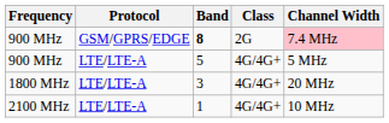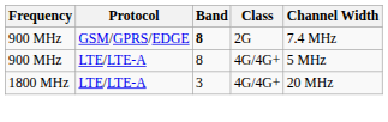 <table class="wikitable">
 <tr>
 <th>Frequency</th>
 <th>Protocol</th>
 <th>Band</th>
 <th>Class</th>
 <th>Channel Width</th>
 </tr>
 <tr>
 <td>900 MHz</td>
 <td><a href='#'>GSM</a>/<a href='#'>GPRS</a>/<a href='#'>EDGE</a></td>
 <td><strong>8</strong></td>
 <td>2G</td>
-<td style="background: pink;">7.4 MHz</td>
+<td>7.4 MHz</td>
 </tr>
 <tr>
 <td>900 MHz</td>
 <td><a href='#'>LTE</a>/<a href='#'>LTE-A</a></td>
-<td>5</td>
+<td>8</td>
 <td>4G/4G+</td>
 <td>5 MHz</td>
 </tr>
 <tr>
 <td>1800 MHz</td>
 <td><a href='#'>LTE</a>/<a href='#'>LTE-A</a></td>
 <td>3</td>
 <td>4G/4G+</td>
 <td>20 MHz</td>
 </tr>
-<tr>
-<td>2100 MHz</td>
-<td><a href='#'>LTE</a>/<a href='#'>LTE-A</a></td>
-<td>1</td>
-<td>4G/4G+</td>
-<td>10 MHz</td>
-</tr>
 </table>
